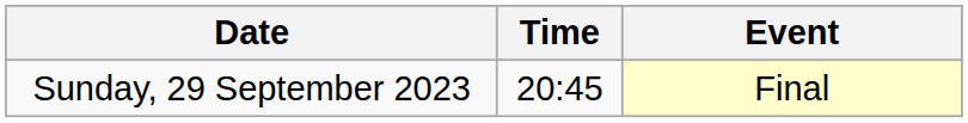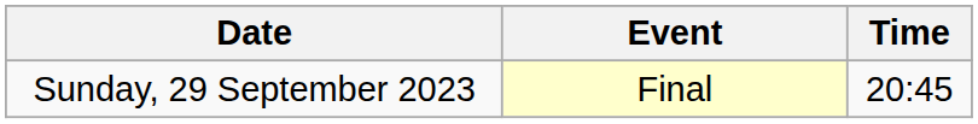 <table class = "wikitable" style="text-align:center;">
 <tr>
 <th width=220>Date</th>
+<th width=150>Event</th>
 <th width=50>Time</th>
-<th width=150>Event</th>
 </tr>
 <tr>
 <td>Sunday, 29 September 2023</td>
+<td bgcolor=ffffcc>Final</td>
 <td>20:45</td>
-<td bgcolor=ffffcc>Final</td>
 </tr>
 </table>
